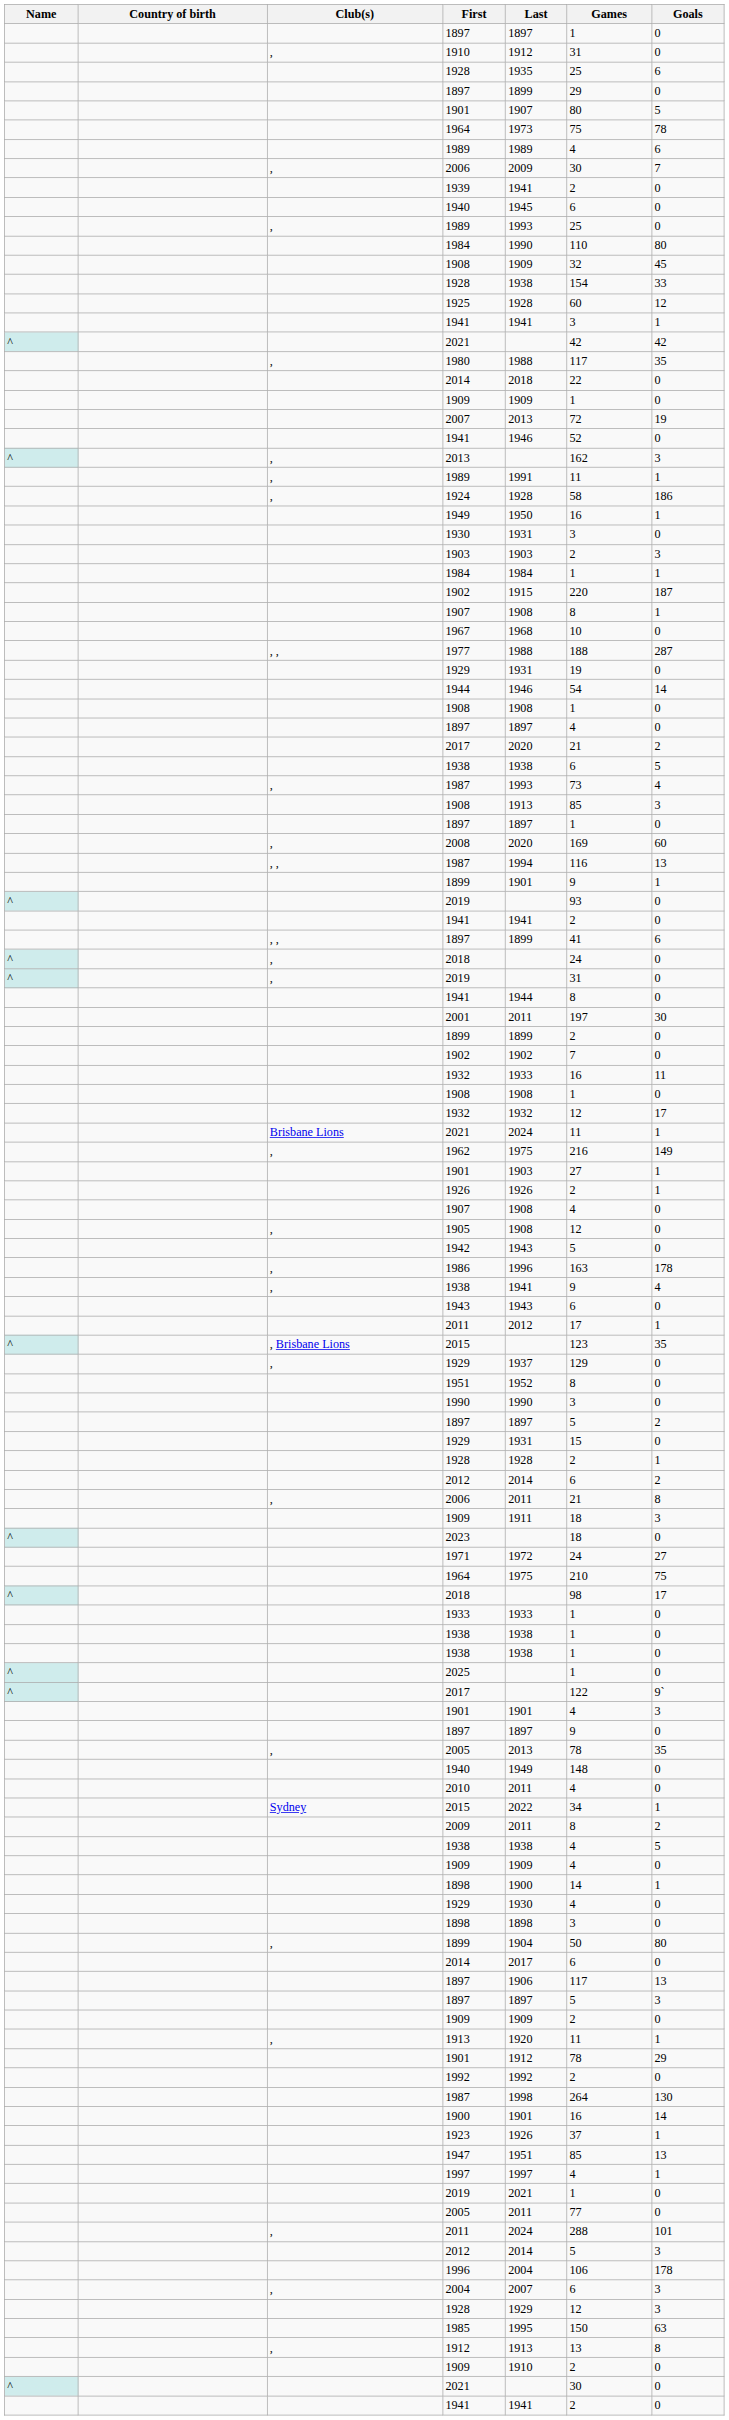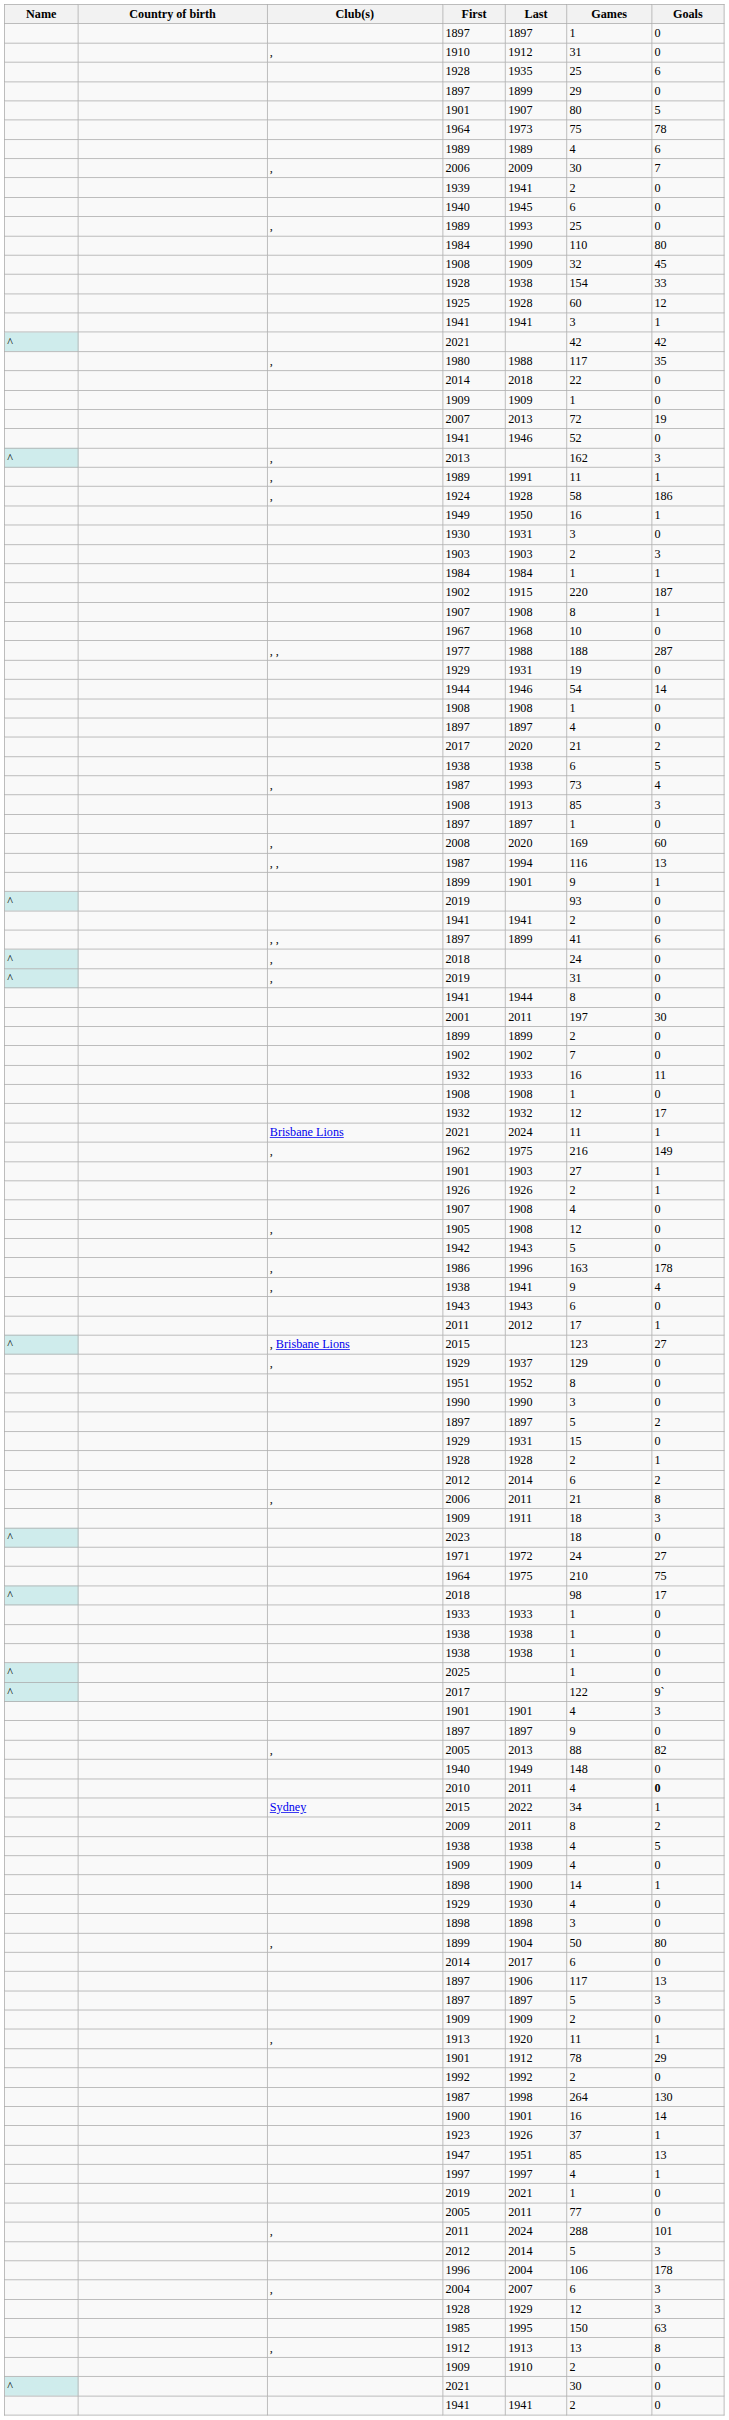 <table class="wikitable sortable" style="width:75%;">
 <tr>
 <th>Name</th>
 <th>Country of birth</th>
 <th>Club(s)</th>
 <th>First</th>
 <th>Last</th>
 <th>Games</th>
 <th>Goals</th>
 </tr>
 <tr>
 <td></td>
 <td></td>
 <td></td>
 <td>1897</td>
 <td>1897</td>
 <td>1</td>
 <td>0</td>
 </tr>
 <tr>
 <td></td>
 <td></td>
 <td>, </td>
 <td>1910</td>
 <td>1912</td>
 <td>31</td>
 <td>0</td>
 </tr>
 <tr>
 <td></td>
 <td></td>
 <td></td>
 <td>1928</td>
 <td>1935</td>
 <td>25</td>
 <td>6</td>
 </tr>
 <tr>
 <td></td>
 <td></td>
 <td></td>
 <td>1897</td>
 <td>1899</td>
 <td>29</td>
 <td>0</td>
 </tr>
 <tr>
 <td></td>
 <td></td>
 <td></td>
 <td>1901</td>
 <td>1907</td>
 <td>80</td>
 <td>5</td>
 </tr>
 <tr>
 <td></td>
 <td></td>
 <td></td>
 <td>1964</td>
 <td>1973</td>
 <td>75</td>
 <td>78</td>
 </tr>
 <tr>
 <td></td>
 <td></td>
 <td></td>
 <td>1989</td>
 <td>1989</td>
 <td>4</td>
 <td>6</td>
 </tr>
 <tr>
 <td></td>
 <td></td>
 <td>, </td>
 <td>2006</td>
 <td>2009</td>
 <td>30</td>
 <td>7</td>
 </tr>
 <tr>
 <td></td>
 <td></td>
 <td></td>
 <td>1939</td>
 <td>1941</td>
 <td>2</td>
 <td>0</td>
 </tr>
 <tr>
 <td></td>
 <td></td>
 <td></td>
 <td>1940</td>
 <td>1945</td>
 <td>6</td>
 <td>0</td>
 </tr>
 <tr>
 <td></td>
 <td></td>
 <td>, </td>
 <td>1989</td>
 <td>1993</td>
 <td>25</td>
 <td>0</td>
 </tr>
 <tr>
 <td></td>
 <td></td>
 <td></td>
 <td>1984</td>
 <td>1990</td>
 <td>110</td>
 <td>80</td>
 </tr>
 <tr>
 <td></td>
 <td></td>
 <td></td>
 <td>1908</td>
 <td>1909</td>
 <td>32</td>
 <td>45</td>
 </tr>
 <tr>
 <td></td>
 <td></td>
 <td></td>
 <td>1928</td>
 <td>1938</td>
 <td>154</td>
 <td>33</td>
 </tr>
 <tr>
 <td></td>
 <td></td>
 <td></td>
 <td>1925</td>
 <td>1928</td>
 <td>60</td>
 <td>12</td>
 </tr>
 <tr>
 <td></td>
 <td></td>
 <td></td>
 <td>1941</td>
 <td>1941</td>
 <td>3</td>
 <td>1</td>
 </tr>
 <tr>
 <td style="background-color:#CFECEC">^</td>
 <td></td>
 <td></td>
 <td>2021</td>
 <td></td>
 <td>42</td>
 <td>42</td>
 </tr>
 <tr>
 <td></td>
 <td></td>
 <td>, </td>
 <td>1980</td>
 <td>1988</td>
 <td>117</td>
 <td>35</td>
 </tr>
 <tr>
 <td></td>
 <td></td>
 <td></td>
 <td>2014</td>
 <td>2018</td>
 <td>22</td>
 <td>0</td>
 </tr>
 <tr>
 <td></td>
 <td></td>
 <td></td>
 <td>1909</td>
 <td>1909</td>
 <td>1</td>
 <td>0</td>
 </tr>
 <tr>
 <td></td>
 <td></td>
 <td></td>
 <td>2007</td>
 <td>2013</td>
 <td>72</td>
 <td>19</td>
 </tr>
 <tr>
 <td></td>
 <td></td>
 <td></td>
 <td>1941</td>
 <td>1946</td>
 <td>52</td>
 <td>0</td>
 </tr>
 <tr>
 <td style="background-color:#CFECEC">^</td>
 <td></td>
 <td>,  </td>
 <td>2013</td>
 <td></td>
 <td>162</td>
 <td>3</td>
 </tr>
 <tr>
 <td></td>
 <td></td>
 <td>, </td>
 <td>1989</td>
 <td>1991</td>
 <td>11</td>
 <td>1</td>
 </tr>
 <tr>
 <td></td>
 <td></td>
 <td>, </td>
 <td>1924</td>
 <td>1928</td>
 <td>58</td>
 <td>186</td>
 </tr>
 <tr>
 <td></td>
 <td></td>
 <td></td>
 <td>1949</td>
 <td>1950</td>
 <td>16</td>
 <td>1</td>
 </tr>
 <tr>
 <td></td>
 <td></td>
 <td></td>
 <td>1930</td>
 <td>1931</td>
 <td>3</td>
 <td>0</td>
 </tr>
 <tr>
 <td></td>
 <td></td>
 <td></td>
 <td>1903</td>
 <td>1903</td>
 <td>2</td>
 <td>3</td>
 </tr>
 <tr>
 <td></td>
 <td></td>
 <td></td>
 <td>1984</td>
 <td>1984</td>
 <td>1</td>
 <td>1</td>
 </tr>
 <tr>
 <td></td>
 <td></td>
 <td></td>
 <td>1902</td>
 <td>1915</td>
 <td>220</td>
 <td>187</td>
 </tr>
 <tr>
 <td></td>
 <td></td>
 <td></td>
 <td>1907</td>
 <td>1908</td>
 <td>8</td>
 <td>1</td>
 </tr>
 <tr>
 <td></td>
 <td></td>
 <td></td>
 <td>1967</td>
 <td>1968</td>
 <td>10</td>
 <td>0</td>
 </tr>
 <tr>
 <td></td>
 <td></td>
 <td>, , </td>
 <td>1977</td>
 <td>1988</td>
 <td>188</td>
 <td>287</td>
 </tr>
 <tr>
 <td></td>
 <td></td>
 <td></td>
 <td>1929</td>
 <td>1931</td>
 <td>19</td>
 <td>0</td>
 </tr>
 <tr>
 <td></td>
 <td></td>
 <td></td>
 <td>1944</td>
 <td>1946</td>
 <td>54</td>
 <td>14</td>
 </tr>
 <tr>
 <td></td>
 <td></td>
 <td></td>
 <td>1908</td>
 <td>1908</td>
 <td>1</td>
 <td>0</td>
 </tr>
 <tr>
 <td></td>
 <td></td>
 <td></td>
 <td>1897</td>
 <td>1897</td>
 <td>4</td>
 <td>0</td>
 </tr>
 <tr>
 <td></td>
 <td></td>
 <td></td>
 <td>2017</td>
 <td>2020</td>
 <td>21</td>
 <td>2</td>
 </tr>
 <tr>
 <td></td>
 <td></td>
 <td></td>
 <td>1938</td>
 <td>1938</td>
 <td>6</td>
 <td>5</td>
 </tr>
 <tr>
 <td></td>
 <td></td>
 <td>, </td>
 <td>1987</td>
 <td>1993</td>
 <td>73</td>
 <td>4</td>
 </tr>
 <tr>
 <td></td>
 <td></td>
 <td></td>
 <td>1908</td>
 <td>1913</td>
 <td>85</td>
 <td>3</td>
 </tr>
 <tr>
 <td></td>
 <td></td>
 <td></td>
 <td>1897</td>
 <td>1897</td>
 <td>1</td>
 <td>0</td>
 </tr>
 <tr>
 <td></td>
 <td></td>
 <td>, </td>
 <td>2008</td>
 <td>2020</td>
 <td>169</td>
 <td>60</td>
 </tr>
 <tr>
 <td></td>
 <td></td>
 <td>, , </td>
 <td>1987</td>
 <td>1994</td>
 <td>116</td>
 <td>13</td>
 </tr>
 <tr>
 <td></td>
 <td></td>
 <td></td>
 <td>1899</td>
 <td>1901</td>
 <td>9</td>
 <td>1</td>
 </tr>
 <tr>
 <td style="background-color:#CFECEC">^</td>
 <td></td>
 <td></td>
 <td>2019</td>
 <td></td>
 <td>93</td>
 <td>0</td>
 </tr>
 <tr>
 <td></td>
 <td></td>
 <td></td>
 <td>1941</td>
 <td>1941</td>
 <td>2</td>
 <td>0</td>
 </tr>
 <tr>
 <td></td>
 <td></td>
 <td>, , </td>
 <td>1897</td>
 <td>1899</td>
 <td>41</td>
 <td>6</td>
 </tr>
 <tr>
 <td style="background-color:#CFECEC">^</td>
 <td></td>
 <td>, </td>
 <td>2018</td>
 <td></td>
 <td>24</td>
 <td>0</td>
 </tr>
 <tr>
 <td style="background-color:#CFECEC">^</td>
 <td></td>
 <td>, </td>
 <td>2019</td>
 <td></td>
 <td>31</td>
 <td>0</td>
 </tr>
 <tr>
 <td></td>
 <td></td>
 <td></td>
 <td>1941</td>
 <td>1944</td>
 <td>8</td>
 <td>0</td>
 </tr>
 <tr>
 <td></td>
 <td></td>
 <td></td>
 <td>2001</td>
 <td>2011</td>
 <td>197</td>
 <td>30</td>
 </tr>
 <tr>
 <td></td>
 <td></td>
 <td></td>
 <td>1899</td>
 <td>1899</td>
 <td>2</td>
 <td>0</td>
 </tr>
 <tr>
 <td></td>
 <td></td>
 <td></td>
 <td>1902</td>
 <td>1902</td>
 <td>7</td>
 <td>0</td>
 </tr>
 <tr>
 <td></td>
 <td></td>
 <td></td>
 <td>1932</td>
 <td>1933</td>
 <td>16</td>
 <td>11</td>
 </tr>
 <tr>
 <td></td>
 <td></td>
 <td></td>
 <td>1908</td>
 <td>1908</td>
 <td>1</td>
 <td>0</td>
 </tr>
 <tr>
 <td></td>
 <td></td>
 <td></td>
 <td>1932</td>
 <td>1932</td>
 <td>12</td>
 <td>17</td>
 </tr>
 <tr>
 <td></td>
 <td></td>
 <td><a href='#'>Brisbane Lions</a></td>
 <td>2021</td>
 <td>2024</td>
 <td>11</td>
 <td>1</td>
 </tr>
 <tr>
 <td></td>
 <td></td>
 <td>, </td>
 <td>1962</td>
 <td>1975</td>
 <td>216</td>
 <td>149</td>
 </tr>
 <tr>
 <td></td>
 <td></td>
 <td></td>
 <td>1901</td>
 <td>1903</td>
 <td>27</td>
 <td>1</td>
 </tr>
 <tr>
 <td></td>
 <td></td>
 <td></td>
 <td>1926</td>
 <td>1926</td>
 <td>2</td>
 <td>1</td>
 </tr>
 <tr>
 <td></td>
 <td></td>
 <td></td>
 <td>1907</td>
 <td>1908</td>
 <td>4</td>
 <td>0</td>
 </tr>
 <tr>
 <td></td>
 <td></td>
 <td>, </td>
 <td>1905</td>
 <td>1908</td>
 <td>12</td>
 <td>0</td>
 </tr>
 <tr>
 <td></td>
 <td></td>
 <td></td>
 <td>1942</td>
 <td>1943</td>
 <td>5</td>
 <td>0</td>
 </tr>
 <tr>
 <td></td>
 <td></td>
 <td>, </td>
 <td>1986</td>
 <td>1996</td>
 <td>163</td>
 <td>178</td>
 </tr>
 <tr>
 <td></td>
 <td></td>
 <td>, </td>
 <td>1938</td>
 <td>1941</td>
 <td>9</td>
 <td>4</td>
 </tr>
 <tr>
 <td></td>
 <td></td>
 <td></td>
 <td>1943</td>
 <td>1943</td>
 <td>6</td>
 <td>0</td>
 </tr>
 <tr>
 <td></td>
 <td></td>
 <td></td>
 <td>2011</td>
 <td>2012</td>
 <td>17</td>
 <td>1</td>
 </tr>
 <tr>
 <td style="background-color:#CFECEC">^</td>
 <td></td>
 <td>, <a href='#'>Brisbane Lions</a></td>
 <td>2015</td>
 <td></td>
 <td>123</td>
-<td>35</td>
+<td>27</td>
 </tr>
 <tr>
 <td></td>
 <td></td>
 <td>, </td>
 <td>1929</td>
 <td>1937</td>
 <td>129</td>
 <td>0</td>
 </tr>
 <tr>
 <td></td>
 <td></td>
 <td></td>
 <td>1951</td>
 <td>1952</td>
 <td>8</td>
 <td>0</td>
 </tr>
 <tr>
 <td></td>
 <td></td>
 <td></td>
 <td>1990</td>
 <td>1990</td>
 <td>3</td>
 <td>0</td>
 </tr>
 <tr>
 <td></td>
 <td></td>
 <td></td>
 <td>1897</td>
 <td>1897</td>
 <td>5</td>
 <td>2</td>
 </tr>
 <tr>
 <td></td>
 <td></td>
 <td></td>
 <td>1929</td>
 <td>1931</td>
 <td>15</td>
 <td>0</td>
 </tr>
 <tr>
 <td></td>
 <td></td>
 <td></td>
 <td>1928</td>
 <td>1928</td>
 <td>2</td>
 <td>1</td>
 </tr>
 <tr>
 <td></td>
 <td></td>
 <td></td>
 <td>2012</td>
 <td>2014</td>
 <td>6</td>
 <td>2</td>
 </tr>
 <tr>
 <td></td>
 <td></td>
 <td>, </td>
 <td>2006</td>
 <td>2011</td>
 <td>21</td>
 <td>8</td>
 </tr>
 <tr>
 <td></td>
 <td></td>
 <td></td>
 <td>1909</td>
 <td>1911</td>
 <td>18</td>
 <td>3</td>
 </tr>
 <tr>
 <td style="background-color:#CFECEC">^</td>
 <td></td>
 <td></td>
 <td>2023</td>
 <td></td>
 <td>18</td>
 <td>0</td>
 </tr>
 <tr>
 <td></td>
 <td></td>
 <td></td>
 <td>1971</td>
 <td>1972</td>
 <td>24</td>
 <td>27</td>
 </tr>
 <tr>
 <td></td>
 <td></td>
 <td></td>
 <td>1964</td>
 <td>1975</td>
 <td>210</td>
 <td>75</td>
 </tr>
 <tr>
 <td style="background-color:#CFECEC">^</td>
 <td></td>
 <td></td>
 <td>2018</td>
 <td></td>
 <td>98</td>
 <td>17</td>
 </tr>
 <tr>
 <td></td>
 <td></td>
 <td></td>
 <td>1933</td>
 <td>1933</td>
 <td>1</td>
 <td>0</td>
 </tr>
 <tr>
 <td></td>
 <td></td>
 <td></td>
 <td>1938</td>
 <td>1938</td>
 <td>1</td>
 <td>0</td>
 </tr>
 <tr>
 <td></td>
 <td></td>
 <td></td>
 <td>1938</td>
 <td>1938</td>
 <td>1</td>
 <td>0</td>
 </tr>
 <tr>
 <td style="background-color:#CFECEC">^</td>
 <td></td>
 <td></td>
 <td>2025</td>
 <td></td>
 <td>1</td>
 <td>0</td>
 </tr>
 <tr>
 <td style="background-color:#CFECEC">^</td>
 <td></td>
 <td></td>
 <td>2017</td>
 <td></td>
 <td>122</td>
 <td>9`</td>
 </tr>
 <tr>
 <td></td>
 <td></td>
 <td></td>
 <td>1901</td>
 <td>1901</td>
 <td>4</td>
 <td>3</td>
 </tr>
 <tr>
 <td></td>
 <td></td>
 <td></td>
 <td>1897</td>
 <td>1897</td>
 <td>9</td>
 <td>0</td>
 </tr>
 <tr>
 <td></td>
 <td></td>
 <td>, </td>
 <td>2005</td>
 <td>2013</td>
-<td>78</td>
-<td>35</td>
+<td>88</td>
+<td>82</td>
 </tr>
 <tr>
 <td></td>
 <td></td>
 <td></td>
 <td>1940</td>
 <td>1949</td>
 <td>148</td>
 <td>0</td>
 </tr>
 <tr>
 <td></td>
 <td></td>
 <td></td>
 <td>2010</td>
 <td>2011</td>
 <td>4</td>
-<td>0</td>
+<td><strong>0</strong></td>
 </tr>
 <tr>
 <td></td>
 <td></td>
 <td><a href='#'>Sydney</a></td>
 <td>2015</td>
 <td>2022</td>
 <td>34</td>
 <td>1</td>
 </tr>
 <tr>
 <td></td>
 <td></td>
 <td></td>
 <td>2009</td>
 <td>2011</td>
 <td>8</td>
 <td>2</td>
 </tr>
 <tr>
 <td></td>
 <td></td>
 <td></td>
 <td>1938</td>
 <td>1938</td>
 <td>4</td>
 <td>5</td>
 </tr>
 <tr>
 <td></td>
 <td></td>
 <td></td>
 <td>1909</td>
 <td>1909</td>
 <td>4</td>
 <td>0</td>
 </tr>
 <tr>
 <td></td>
 <td></td>
 <td></td>
 <td>1898</td>
 <td>1900</td>
 <td>14</td>
 <td>1</td>
 </tr>
 <tr>
 <td></td>
 <td></td>
 <td></td>
 <td>1929</td>
 <td>1930</td>
 <td>4</td>
 <td>0</td>
 </tr>
 <tr>
 <td></td>
 <td></td>
 <td></td>
 <td>1898</td>
 <td>1898</td>
 <td>3</td>
 <td>0</td>
 </tr>
 <tr>
 <td></td>
 <td></td>
 <td>, </td>
 <td>1899</td>
 <td>1904</td>
 <td>50</td>
 <td>80</td>
 </tr>
 <tr>
 <td></td>
 <td></td>
 <td></td>
 <td>2014</td>
 <td>2017</td>
 <td>6</td>
 <td>0</td>
 </tr>
 <tr>
 <td></td>
 <td></td>
 <td></td>
 <td>1897</td>
 <td>1906</td>
 <td>117</td>
 <td>13</td>
 </tr>
 <tr>
 <td></td>
 <td></td>
 <td></td>
 <td>1897</td>
 <td>1897</td>
 <td>5</td>
 <td>3</td>
 </tr>
 <tr>
 <td></td>
 <td></td>
 <td></td>
 <td>1909</td>
 <td>1909</td>
 <td>2</td>
 <td>0</td>
 </tr>
 <tr>
 <td></td>
 <td></td>
 <td>, </td>
 <td>1913</td>
 <td>1920</td>
 <td>11</td>
 <td>1</td>
 </tr>
 <tr>
 <td></td>
 <td></td>
 <td></td>
 <td>1901</td>
 <td>1912</td>
 <td>78</td>
 <td>29</td>
 </tr>
 <tr>
 <td></td>
 <td></td>
 <td></td>
 <td>1992</td>
 <td>1992</td>
 <td>2</td>
 <td>0</td>
 </tr>
 <tr>
 <td></td>
 <td></td>
 <td></td>
 <td>1987</td>
 <td>1998</td>
 <td>264</td>
 <td>130</td>
 </tr>
 <tr>
 <td></td>
 <td></td>
 <td></td>
 <td>1900</td>
 <td>1901</td>
 <td>16</td>
 <td>14</td>
 </tr>
 <tr>
 <td></td>
 <td></td>
 <td></td>
 <td>1923</td>
 <td>1926</td>
 <td>37</td>
 <td>1</td>
 </tr>
 <tr>
 <td></td>
 <td></td>
 <td></td>
 <td>1947</td>
 <td>1951</td>
 <td>85</td>
 <td>13</td>
 </tr>
 <tr>
 <td></td>
 <td></td>
 <td></td>
 <td>1997</td>
 <td>1997</td>
 <td>4</td>
 <td>1</td>
 </tr>
 <tr>
 <td></td>
 <td></td>
 <td></td>
 <td>2019</td>
 <td>2021</td>
 <td>1</td>
 <td>0</td>
 </tr>
 <tr>
 <td></td>
 <td></td>
 <td></td>
 <td>2005</td>
 <td>2011</td>
 <td>77</td>
 <td>0</td>
 </tr>
 <tr>
 <td></td>
 <td></td>
 <td>, </td>
 <td>2011</td>
 <td>2024</td>
 <td>288</td>
 <td>101</td>
 </tr>
 <tr>
 <td></td>
 <td></td>
 <td></td>
 <td>2012</td>
 <td>2014</td>
 <td>5</td>
 <td>3</td>
 </tr>
 <tr>
 <td></td>
 <td></td>
 <td></td>
 <td>1996</td>
 <td>2004</td>
 <td>106</td>
 <td>178</td>
 </tr>
 <tr>
 <td></td>
 <td></td>
 <td>, </td>
 <td>2004</td>
 <td>2007</td>
 <td>6</td>
 <td>3</td>
 </tr>
 <tr>
 <td></td>
 <td></td>
 <td></td>
 <td>1928</td>
 <td>1929</td>
 <td>12</td>
 <td>3</td>
 </tr>
 <tr>
 <td></td>
 <td></td>
 <td></td>
 <td>1985</td>
 <td>1995</td>
 <td>150</td>
 <td>63</td>
 </tr>
 <tr>
 <td></td>
 <td></td>
 <td>, </td>
 <td>1912</td>
 <td>1913</td>
 <td>13</td>
 <td>8</td>
 </tr>
 <tr>
 <td></td>
 <td></td>
 <td></td>
 <td>1909</td>
 <td>1910</td>
 <td>2</td>
 <td>0</td>
 </tr>
 <tr>
 <td style="background-color:#CFECEC">^</td>
 <td></td>
 <td></td>
 <td>2021</td>
 <td></td>
 <td>30</td>
 <td>0</td>
 </tr>
 <tr>
 <td></td>
 <td></td>
 <td></td>
 <td>1941</td>
 <td>1941</td>
 <td>2</td>
 <td>0</td>
 </tr>
 </table>
